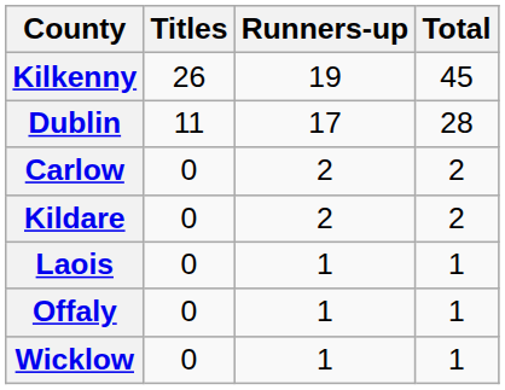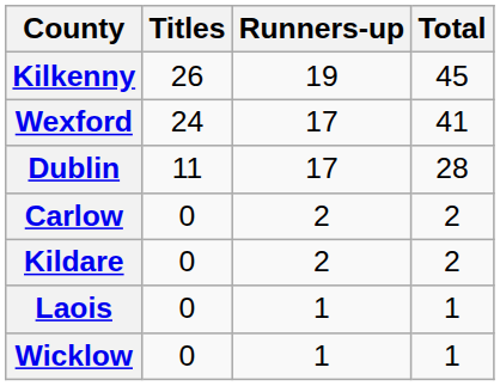 <table class="wikitable plainrowheaders sortable">
 <tr>
 <th scope="col">County</th>
 <th scope="col">Titles</th>
 <th scope="col">Runners-up</th>
 <th scope="col">Total</th>
 </tr>
 <tr align="center">
 <th scope="row"> <a href='#'>Kilkenny</a></th>
 <td>26</td>
 <td>19</td>
 <td>45</td>
+</tr>
+<tr align="center">
+<th scope="row"> <a href='#'>Wexford</a></th>
+<td>24</td>
+<td>17</td>
+<td>41</td>
 </tr>
 <tr align="center">
 <th scope="row"> <a href='#'>Dublin</a></th>
 <td>11</td>
 <td>17</td>
 <td>28</td>
 </tr>
 <tr align="center">
 <th scope="row"> <a href='#'>Carlow</a></th>
 <td>0</td>
 <td>2</td>
 <td>2</td>
 </tr>
 <tr align="center">
 <th scope="row"> <a href='#'>Kildare</a></th>
 <td>0</td>
 <td>2</td>
 <td>2</td>
 </tr>
 <tr align="center">
 <th scope="row"> <a href='#'>Laois</a></th>
 <td>0</td>
 <td>1</td>
 <td>1</td>
 </tr>
 <tr align="center">
-<th scope="row"> <a href='#'>Offaly</a></th>
-<td>0</td>
-<td>1</td>
-<td>1</td>
-</tr>
-<tr align="center">
 <th scope="row"> <a href='#'>Wicklow</a></th>
 <td>0</td>
 <td>1</td>
 <td>1</td>
 </tr>
 </table>
